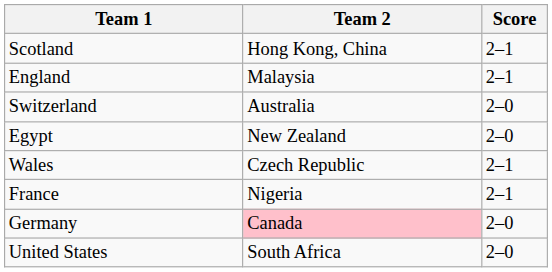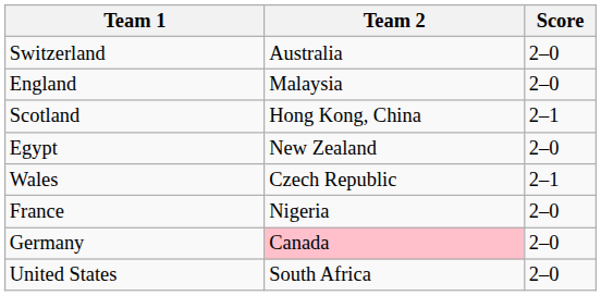 <table class="wikitable" style="font-size: 100%">
 <tr>
 <th width=200>Team 1</th>
 <th width=200>Team 2</th>
 <th width=50>Score</th>
 </tr>
 <tr>
-<td>Scotland</td>
-<td>Hong Kong, China</td>
-<td>2–1</td>
+<td>Switzerland</td>
+<td>Australia</td>
+<td>2–0</td>
 </tr>
 <tr>
 <td>England</td>
 <td>Malaysia</td>
-<td>2–1</td>
+<td>2–0</td>
 </tr>
 <tr>
-<td>Switzerland</td>
-<td>Australia</td>
-<td>2–0</td>
+<td>Scotland</td>
+<td>Hong Kong, China</td>
+<td>2–1</td>
 </tr>
 <tr>
 <td>Egypt</td>
 <td>New Zealand</td>
 <td>2–0</td>
 </tr>
 <tr>
 <td>Wales</td>
 <td>Czech Republic</td>
 <td>2–1</td>
 </tr>
 <tr>
 <td>France</td>
 <td>Nigeria</td>
-<td>2–1</td>
+<td>2–0</td>
 </tr>
 <tr>
 <td>Germany</td>
 <td style="background: pink;">Canada</td>
 <td>2–0</td>
 </tr>
 <tr>
 <td>United States</td>
 <td>South Africa</td>
 <td>2–0</td>
 </tr>
 </table>
